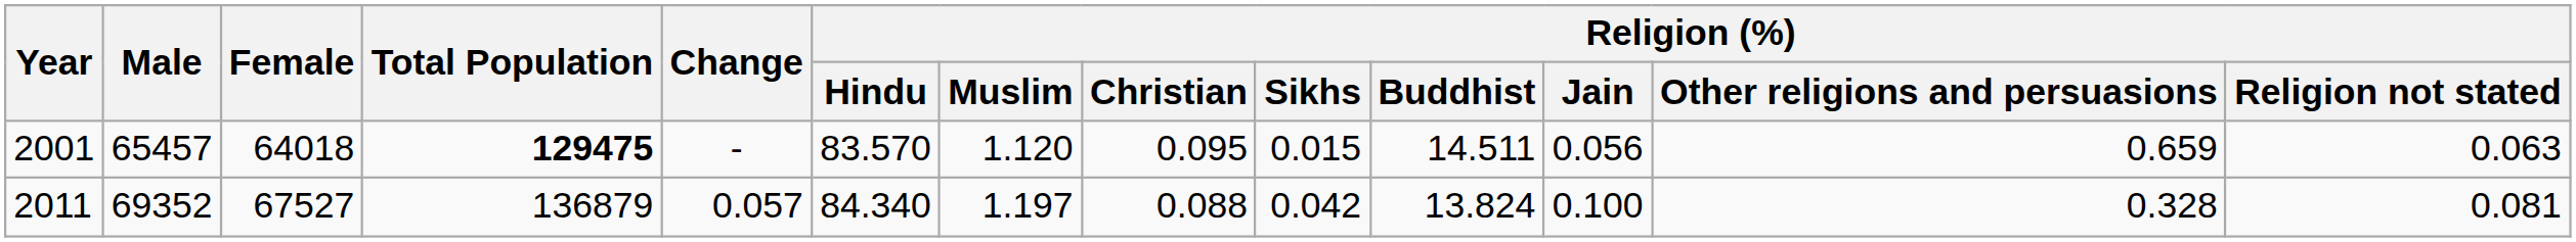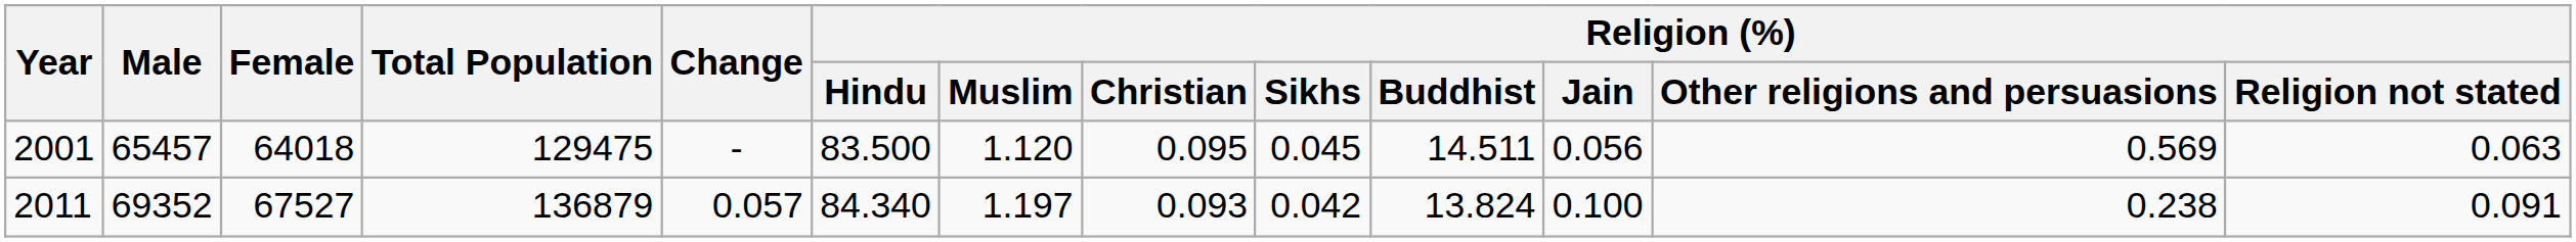 <table class="wikitable">
 <tr>
 <th rowspan="2">Year</th>
 <th rowspan="2">Male</th>
 <th rowspan="2">Female</th>
 <th rowspan="2">Total Population</th>
 <th rowspan="2">Change</th>
 <th colspan="8">Religion (%)</th>
 </tr>
 <tr>
 <th>Hindu</th>
 <th>Muslim</th>
 <th>Christian</th>
 <th>Sikhs</th>
 <th>Buddhist</th>
 <th>Jain</th>
 <th>Other religions and persuasions</th>
 <th>Religion not stated</th>
 </tr>
 <tr>
 <td>2001</td>
 <td style="text-align:right;">65457</td>
 <td style="text-align:right;">64018</td>
-<td style="text-align:right;"><strong>129475</strong></td>
+<td style="text-align:right;">129475</td>
 <td style="text-align:center;">-</td>
-<td style="text-align:right;">83.570</td>
+<td style="text-align:right;">83.500</td>
 <td style="text-align:right;">1.120</td>
 <td style="text-align:right;">0.095</td>
-<td style="text-align:right;">0.015</td>
+<td style="text-align:right;">0.045</td>
 <td style="text-align:right;">14.511</td>
 <td style="text-align:right;">0.056</td>
-<td style="text-align:right;">0.659</td>
+<td style="text-align:right;">0.569</td>
 <td style="text-align:right;">0.063</td>
 </tr>
 <tr>
 <td>2011</td>
 <td style="text-align:right;">69352</td>
 <td style="text-align:right;">67527</td>
 <td style="text-align:right;">136879</td>
 <td style="text-align:right;">0.057</td>
 <td style="text-align:right;">84.340</td>
 <td style="text-align:right;">1.197</td>
-<td style="text-align:right;">0.088</td>
+<td style="text-align:right;">0.093</td>
 <td style="text-align:right;">0.042</td>
 <td style="text-align:right;">13.824</td>
 <td style="text-align:right;">0.100</td>
-<td style="text-align:right;">0.328</td>
-<td style="text-align:right;">0.081</td>
+<td style="text-align:right;">0.238</td>
+<td style="text-align:right;">0.091</td>
 </tr>
 </table>
